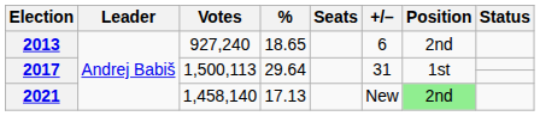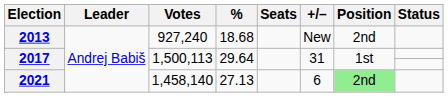 <table class="wikitable" style="text-align:center">
 <tr>
 <th>Election</th>
 <th>Leader</th>
 <th>Votes</th>
 <th>%</th>
 <th>Seats</th>
 <th>+/–</th>
 <th>Position</th>
 <th>Status</th>
 </tr>
 <tr>
 <th><a href='#'>2013</a></th>
 <td rowspan="4"><a href='#'>Andrej Babiš</a></td>
 <td>927,240</td>
-<td>18.65</td>
+<td>18.68</td>
 <td></td>
-<td> 6</td>
+<td>New</td>
 <td> 2nd</td>
 <td></td>
 </tr>
 <tr>
 <th rowspan="2"><a href='#'>2017</a></th>
 <td rowspan="2">1,500,113</td>
 <td rowspan="2">29.64</td>
 <td rowspan="2"></td>
 <td rowspan="2"> 31</td>
 <td rowspan="2"> 1st</td>
 <td> </td>
 </tr>
 <tr>
 <td> </td>
 </tr>
 <tr>
 <th><a href='#'>2021</a></th>
 <td>1,458,140</td>
-<td>17.13</td>
+<td>27.13</td>
 <td></td>
-<td>New</td>
+<td> 6</td>
 <td style="background: lightgreen;"> 2nd</td>
 <td></td>
 </tr>
 </table>
